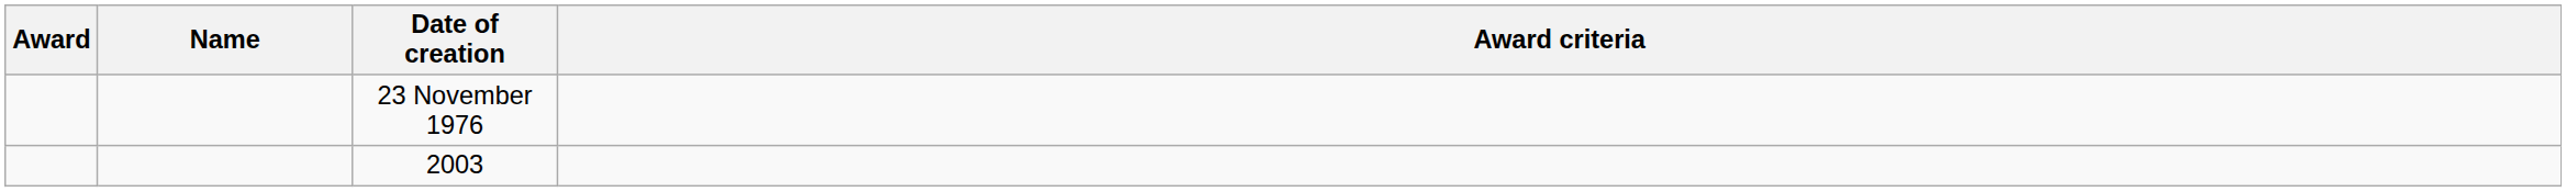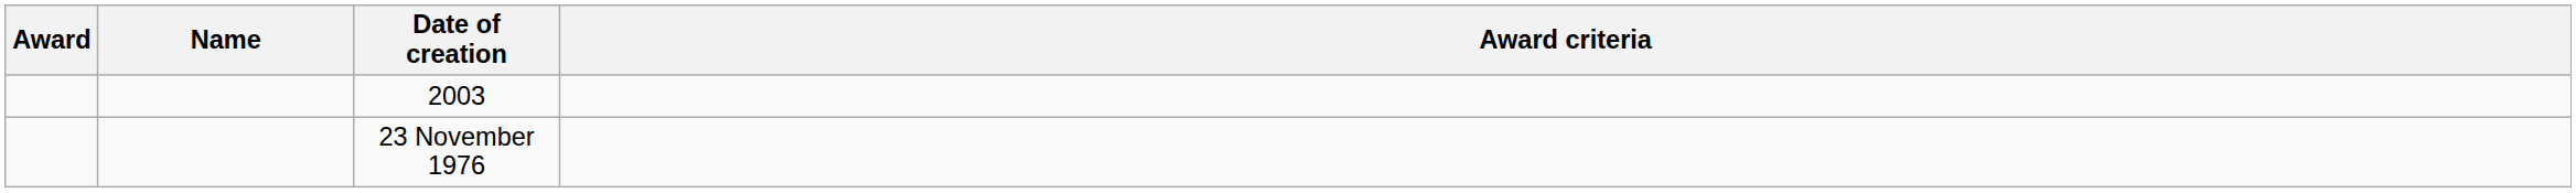 <table class="wikitable sortable" style="text-align:center;" width="100%">
 <tr>
 <th class=unsortable width="50px">Award</th>
 <th width="150px">Name </th>
 <th width="120px">Date of creation</th>
 <th>Award criteria</th>
 </tr>
 <tr>
 <td></td>
 <td><strong></strong><br></td>
-<td>23 November 1976</td>
+<td>2003</td>
 <td></td>
 </tr>
 <tr>
 <td></td>
 <td><strong></strong><br></td>
-<td>2003</td>
+<td>23 November 1976</td>
 <td></td>
 </tr>
 </table>
